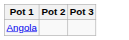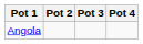 <table class="wikitable">
 <tr>
 <th>Pot 1</th>
 <th>Pot 2</th>
 <th>Pot 3</th>
+<th>Pot 4</th>
 </tr>
 <tr>
 <td> <a href='#'>Angola</a><br></td>
 <td><br></td>
 <td><br></td>
+<td><br></td>
 </tr>
 </table>
